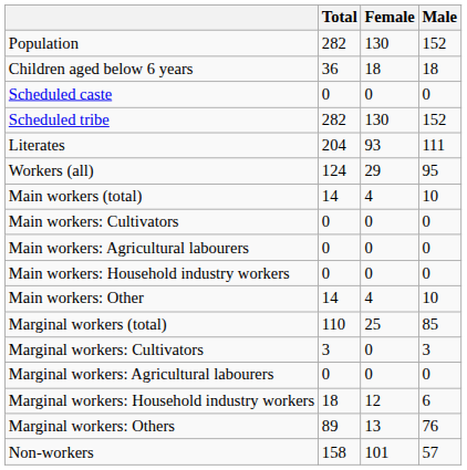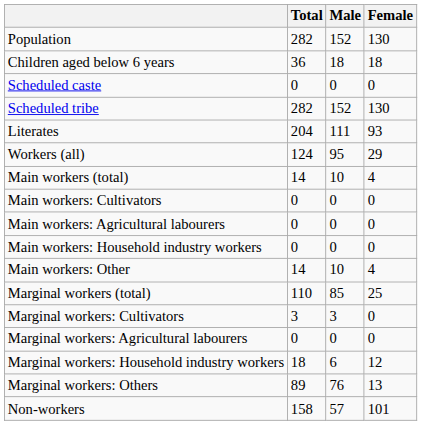 <table class="wikitable sortable">
 <tr>
 <th></th>
 <th>Total</th>
+<th>Male</th>
 <th>Female</th>
-<th>Male</th>
 </tr>
 <tr>
 <td>Population</td>
 <td>282</td>
+<td>152</td>
 <td>130</td>
-<td>152</td>
 </tr>
 <tr>
 <td>Children aged below 6 years</td>
 <td>36</td>
 <td>18</td>
 <td>18</td>
 </tr>
 <tr>
 <td><a href='#'>Scheduled caste</a></td>
 <td>0</td>
 <td>0</td>
 <td>0</td>
 </tr>
 <tr>
 <td><a href='#'>Scheduled tribe</a></td>
 <td>282</td>
+<td>152</td>
 <td>130</td>
-<td>152</td>
 </tr>
 <tr>
 <td>Literates</td>
 <td>204</td>
+<td>111</td>
 <td>93</td>
-<td>111</td>
 </tr>
 <tr>
 <td>Workers (all)</td>
 <td>124</td>
+<td>95</td>
 <td>29</td>
-<td>95</td>
 </tr>
 <tr>
 <td>Main workers (total)</td>
 <td>14</td>
+<td>10</td>
 <td>4</td>
-<td>10</td>
 </tr>
 <tr>
 <td>Main workers: Cultivators</td>
 <td>0</td>
 <td>0</td>
 <td>0</td>
 </tr>
 <tr>
 <td>Main workers: Agricultural labourers</td>
 <td>0</td>
 <td>0</td>
 <td>0</td>
 </tr>
 <tr>
 <td>Main workers: Household industry workers</td>
 <td>0</td>
 <td>0</td>
 <td>0</td>
 </tr>
 <tr>
 <td>Main workers: Other</td>
 <td>14</td>
+<td>10</td>
 <td>4</td>
-<td>10</td>
 </tr>
 <tr>
 <td>Marginal workers (total)</td>
 <td>110</td>
+<td>85</td>
 <td>25</td>
-<td>85</td>
 </tr>
 <tr>
 <td>Marginal workers: Cultivators</td>
 <td>3</td>
+<td>3</td>
 <td>0</td>
-<td>3</td>
 </tr>
 <tr>
 <td>Marginal workers: Agricultural labourers</td>
 <td>0</td>
 <td>0</td>
 <td>0</td>
 </tr>
 <tr>
 <td>Marginal workers: Household industry workers</td>
 <td>18</td>
+<td>6</td>
 <td>12</td>
-<td>6</td>
 </tr>
 <tr>
 <td>Marginal workers: Others</td>
 <td>89</td>
+<td>76</td>
 <td>13</td>
-<td>76</td>
 </tr>
 <tr>
 <td>Non-workers</td>
 <td>158</td>
+<td>57</td>
 <td>101</td>
-<td>57</td>
 </tr>
 </table>
